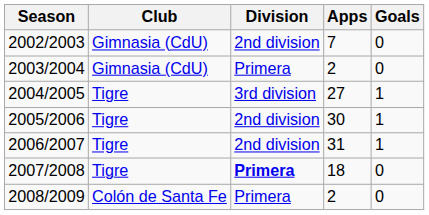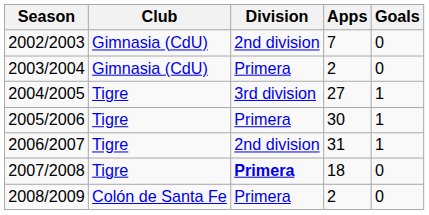 <table class="wikitable" border="1">
 <tr>
 <th>Season</th>
 <th>Club</th>
 <th>Division</th>
 <th>Apps</th>
 <th>Goals</th>
 </tr>
 <tr>
 <td>2002/2003</td>
 <td><a href='#'>Gimnasia (CdU)</a></td>
 <td><a href='#'>2nd division</a></td>
 <td>7</td>
 <td>0</td>
 </tr>
 <tr>
 <td>2003/2004</td>
 <td><a href='#'>Gimnasia (CdU)</a></td>
 <td><a href='#'>Primera</a></td>
 <td>2</td>
 <td>0</td>
 </tr>
 <tr>
 <td>2004/2005</td>
 <td><a href='#'>Tigre</a></td>
 <td><a href='#'>3rd division</a></td>
 <td>27</td>
 <td>1</td>
 </tr>
 <tr>
 <td>2005/2006</td>
 <td><a href='#'>Tigre</a></td>
-<td><a href='#'>2nd division</a></td>
+<td><a href='#'>Primera</a></td>
 <td>30</td>
 <td>1</td>
 </tr>
 <tr>
 <td>2006/2007</td>
 <td><a href='#'>Tigre</a></td>
 <td><a href='#'>2nd division</a></td>
 <td>31</td>
 <td>1</td>
 </tr>
 <tr>
 <td>2007/2008</td>
 <td><a href='#'>Tigre</a></td>
 <td><strong><a href='#'>Primera</a></strong></td>
 <td>18</td>
 <td>0</td>
 </tr>
 <tr>
 <td>2008/2009</td>
 <td><a href='#'>Colón de Santa Fe</a></td>
 <td><a href='#'>Primera</a></td>
 <td>2</td>
 <td>0</td>
 </tr>
 </table>
